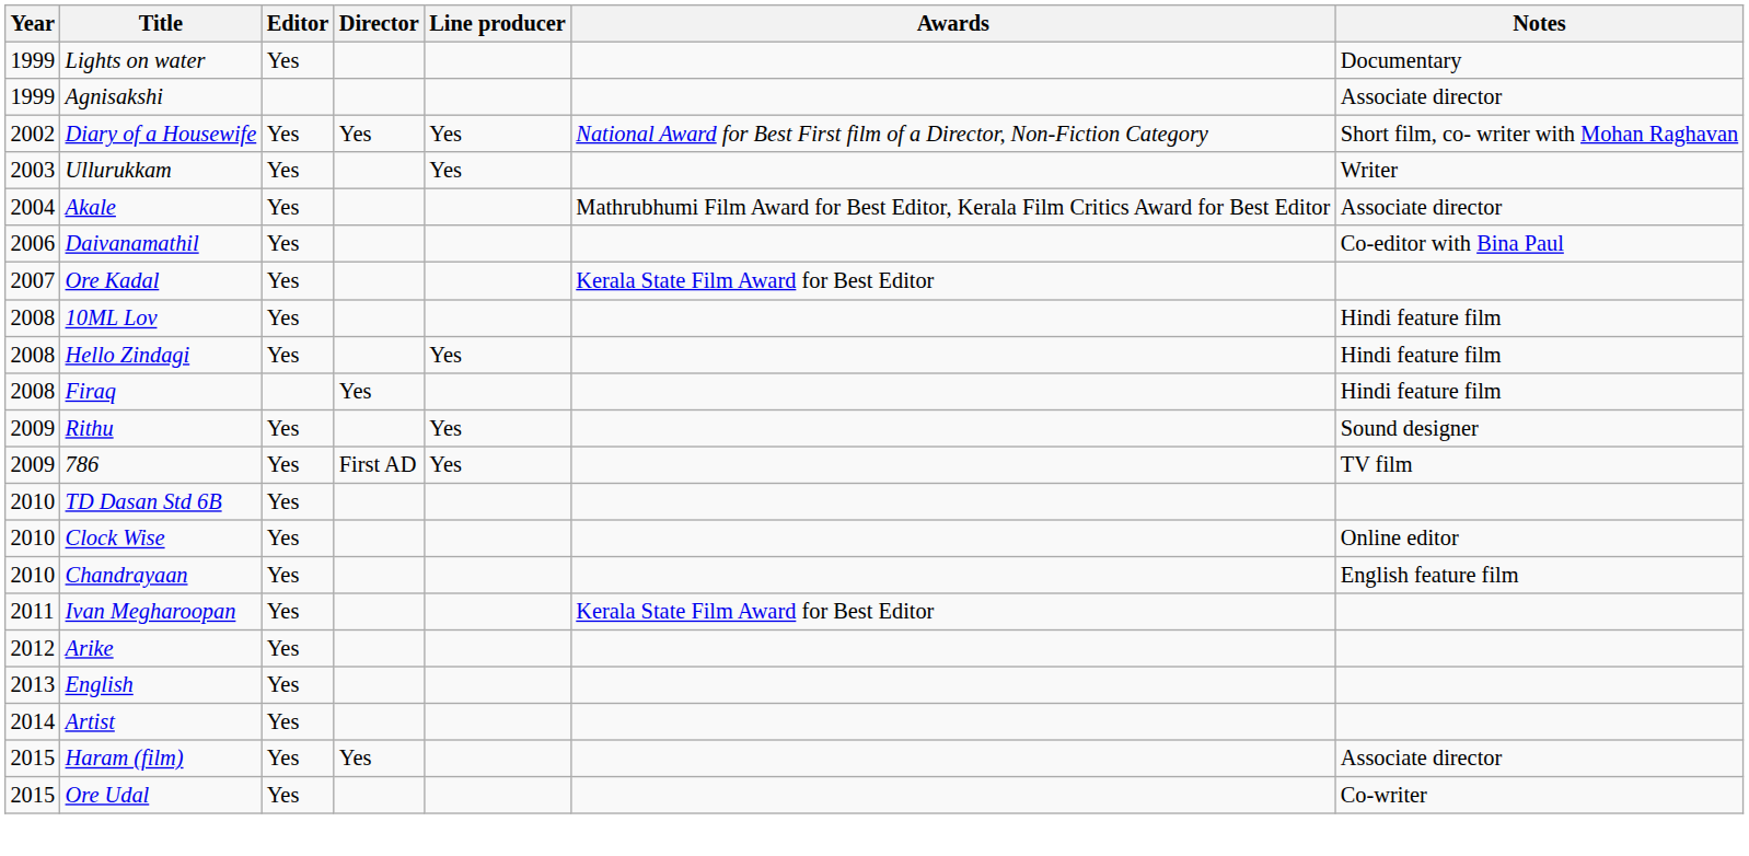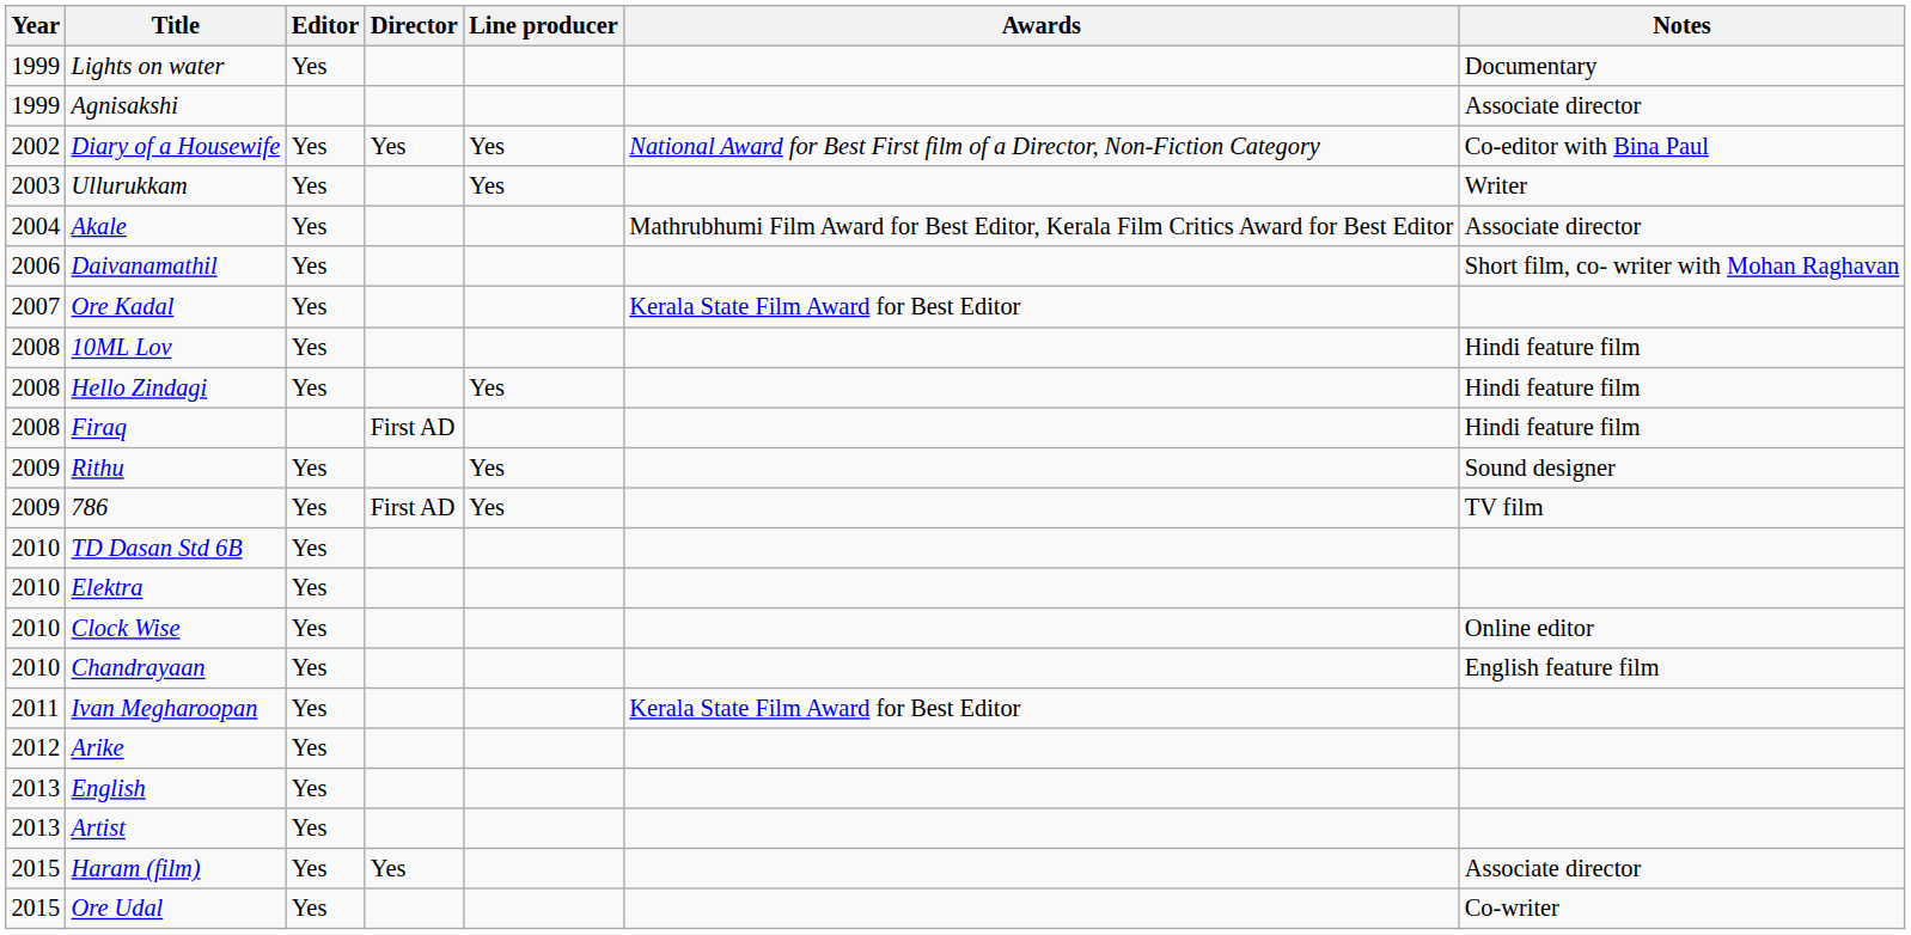 <table class="wikitable" style="font-size: 95%;">
 <tr>
 <th>Year</th>
 <th>Title</th>
 <th>Editor</th>
 <th>Director</th>
 <th>Line producer</th>
 <th>Awards</th>
 <th>Notes</th>
 </tr>
 <tr>
 <td>1999</td>
 <td><em>Lights on water</em></td>
 <td>Yes</td>
 <td></td>
 <td></td>
 <td></td>
 <td>Documentary</td>
 </tr>
 <tr>
 <td>1999</td>
 <td><em>Agnisakshi</em></td>
 <td></td>
 <td></td>
 <td></td>
 <td></td>
 <td>Associate director</td>
 </tr>
 <tr>
 <td>2002</td>
 <td><em><a href='#'>Diary of a Housewife</a></em></td>
 <td>Yes</td>
 <td>Yes</td>
 <td>Yes</td>
 <td><em><a href='#'>National Award</a> for Best First film of a Director, Non-Fiction Category</em></td>
-<td>Short film, co- writer with <a href='#'>Mohan Raghavan</a></td>
+<td>Co-editor with <a href='#'>Bina Paul</a></td>
 </tr>
 <tr>
 <td>2003</td>
 <td><em>Ullurukkam</em></td>
 <td>Yes</td>
 <td></td>
 <td>Yes</td>
 <td></td>
 <td>Writer</td>
 </tr>
 <tr>
 <td>2004</td>
 <td><em><a href='#'>Akale</a></em></td>
 <td>Yes</td>
 <td></td>
 <td></td>
 <td>Mathrubhumi Film Award for Best Editor, Kerala Film Critics Award for Best Editor</td>
 <td>Associate director</td>
 </tr>
 <tr>
 <td>2006</td>
 <td><em><a href='#'>Daivanamathil</a></em></td>
 <td>Yes</td>
 <td></td>
 <td></td>
 <td></td>
-<td>Co-editor with <a href='#'>Bina Paul</a></td>
+<td>Short film, co- writer with <a href='#'>Mohan Raghavan</a></td>
 </tr>
 <tr>
 <td>2007</td>
 <td><em><a href='#'>Ore Kadal</a></em></td>
 <td>Yes</td>
 <td></td>
 <td></td>
 <td><a href='#'>Kerala State Film Award</a> for Best Editor</td>
 <td></td>
 </tr>
 <tr>
 <td>2008</td>
 <td><em><a href='#'>10ML Lov</a></em></td>
 <td>Yes</td>
 <td></td>
 <td></td>
 <td></td>
 <td>Hindi feature film</td>
 </tr>
 <tr>
 <td>2008</td>
 <td><em><a href='#'>Hello Zindagi</a></em></td>
 <td>Yes</td>
 <td></td>
 <td>Yes</td>
 <td></td>
 <td>Hindi feature film</td>
 </tr>
 <tr>
 <td>2008</td>
 <td><em><a href='#'>Firaq</a></em></td>
 <td></td>
-<td>Yes</td>
+<td>First AD</td>
 <td></td>
 <td></td>
 <td>Hindi feature film</td>
 </tr>
 <tr>
 <td>2009</td>
 <td><em><a href='#'>Rithu</a></em></td>
 <td>Yes</td>
 <td></td>
 <td>Yes</td>
 <td></td>
 <td>Sound designer</td>
 </tr>
 <tr>
 <td>2009</td>
 <td><em>786</em></td>
 <td>Yes</td>
 <td>First AD</td>
 <td>Yes</td>
 <td></td>
 <td>TV film</td>
 </tr>
 <tr>
 <td>2010</td>
 <td><em><a href='#'>TD Dasan Std 6B</a></em></td>
+<td>Yes</td>
+<td></td>
+<td></td>
+<td></td>
+<td></td>
+</tr>
+<tr>
+<td>2010</td>
+<td><em><a href='#'>Elektra</a></em></td>
 <td>Yes</td>
 <td></td>
 <td></td>
 <td></td>
 <td></td>
 </tr>
 <tr>
 <td>2010</td>
 <td><em><a href='#'>Clock Wise</a></em></td>
 <td>Yes</td>
 <td></td>
 <td></td>
 <td></td>
 <td>Online editor</td>
 </tr>
 <tr>
 <td>2010</td>
 <td><em><a href='#'>Chandrayaan</a></em></td>
 <td>Yes</td>
 <td></td>
 <td></td>
 <td></td>
 <td>English feature film</td>
 </tr>
 <tr>
 <td>2011</td>
 <td><em><a href='#'>Ivan Megharoopan</a></em></td>
 <td>Yes</td>
 <td></td>
 <td></td>
 <td><a href='#'>Kerala State Film Award</a> for Best Editor</td>
 <td></td>
 </tr>
 <tr>
 <td>2012</td>
 <td><em><a href='#'>Arike</a></em></td>
 <td>Yes</td>
 <td></td>
 <td></td>
 <td></td>
 <td></td>
 </tr>
 <tr>
 <td>2013</td>
 <td><em><a href='#'>English</a></em></td>
 <td>Yes</td>
 <td></td>
 <td></td>
 <td></td>
 <td></td>
 </tr>
 <tr>
-<td>2014</td>
+<td>2013</td>
 <td><em><a href='#'>Artist</a></em></td>
 <td>Yes</td>
 <td></td>
 <td></td>
 <td></td>
 <td></td>
 </tr>
 <tr>
 <td>2015</td>
 <td><em><a href='#'>Haram (film)</a></em></td>
 <td>Yes</td>
 <td>Yes</td>
 <td></td>
 <td></td>
 <td>Associate director</td>
 </tr>
 <tr>
 <td>2015</td>
 <td><em><a href='#'>Ore Udal</a></em></td>
 <td>Yes</td>
 <td></td>
 <td></td>
 <td></td>
 <td>Co-writer</td>
 </tr>
 </table>
